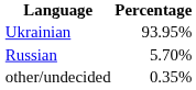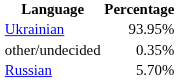 <table class="standard">
 <tr>
 <th>Language</th>
 <th>Percentage</th>
 </tr>
 <tr>
 <td><a href='#'>Ukrainian</a></td>
 <td align="right">93.95%</td>
 </tr>
 <tr>
+<td>other/undecided</td>
+<td align="right">0.35%</td>
+</tr>
+<tr>
 <td><a href='#'>Russian</a></td>
 <td align="right">5.70%</td>
 </tr>
-<tr>
-<td>other/undecided</td>
-<td align="right">0.35%</td>
-</tr>
 </table>
